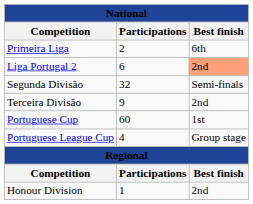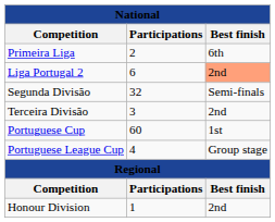 <table class="wikitable">
 <tr>
 <th colspan="4" style="background:#1D4496"><span>National</span></th>
 </tr>
 <tr>
 <th>Competition</th>
 <th>Participations</th>
 <th>Best finish</th>
 </tr>
 <tr>
 <td><a href='#'>Primeira Liga</a></td>
 <td>2</td>
 <td>6th</td>
 </tr>
 <tr>
 <td><a href='#'>Liga Portugal 2</a></td>
 <td>6</td>
 <td style="background: lightsalmon;">2nd</td>
 </tr>
 <tr>
 <td>Segunda Divisão</td>
 <td>32</td>
 <td>Semi-finals</td>
 </tr>
 <tr>
 <td>Terceira Divisão</td>
-<td>9</td>
+<td>3</td>
 <td>2nd</td>
 </tr>
 <tr>
 <td><a href='#'>Portuguese Cup</a></td>
 <td>60</td>
 <td>1st</td>
 </tr>
 <tr>
 <td><a href='#'>Portuguese League Cup</a></td>
 <td>4</td>
 <td>Group stage</td>
 </tr>
 <tr>
 <th colspan="4" style="background:#1D4496"><span>Regional</span></th>
 </tr>
 <tr>
 <th>Competition</th>
 <th>Participations</th>
 <th>Best finish</th>
 </tr>
 <tr>
 <td>Honour Division</td>
 <td>1</td>
 <td>2nd</td>
 </tr>
 </table>
